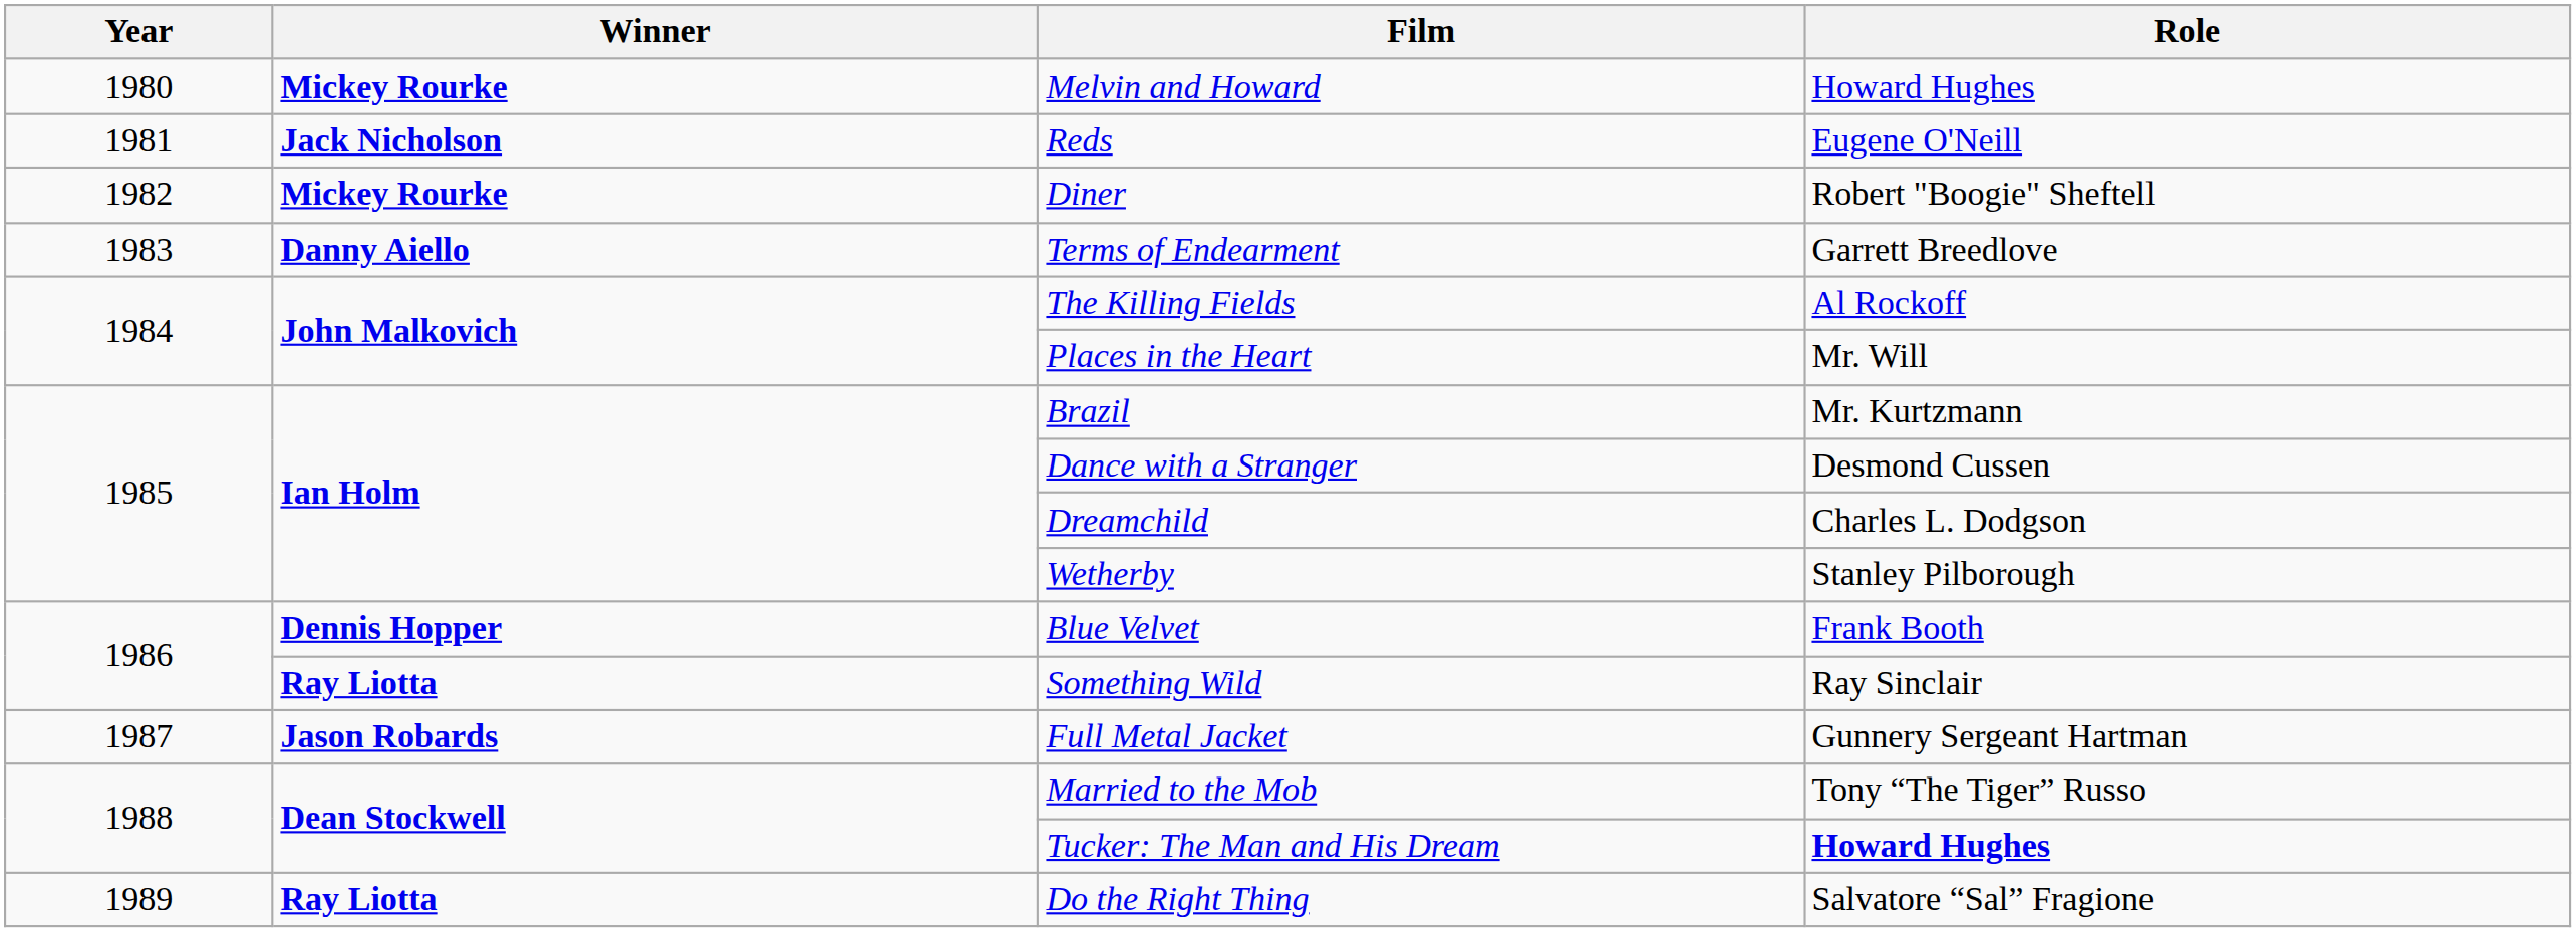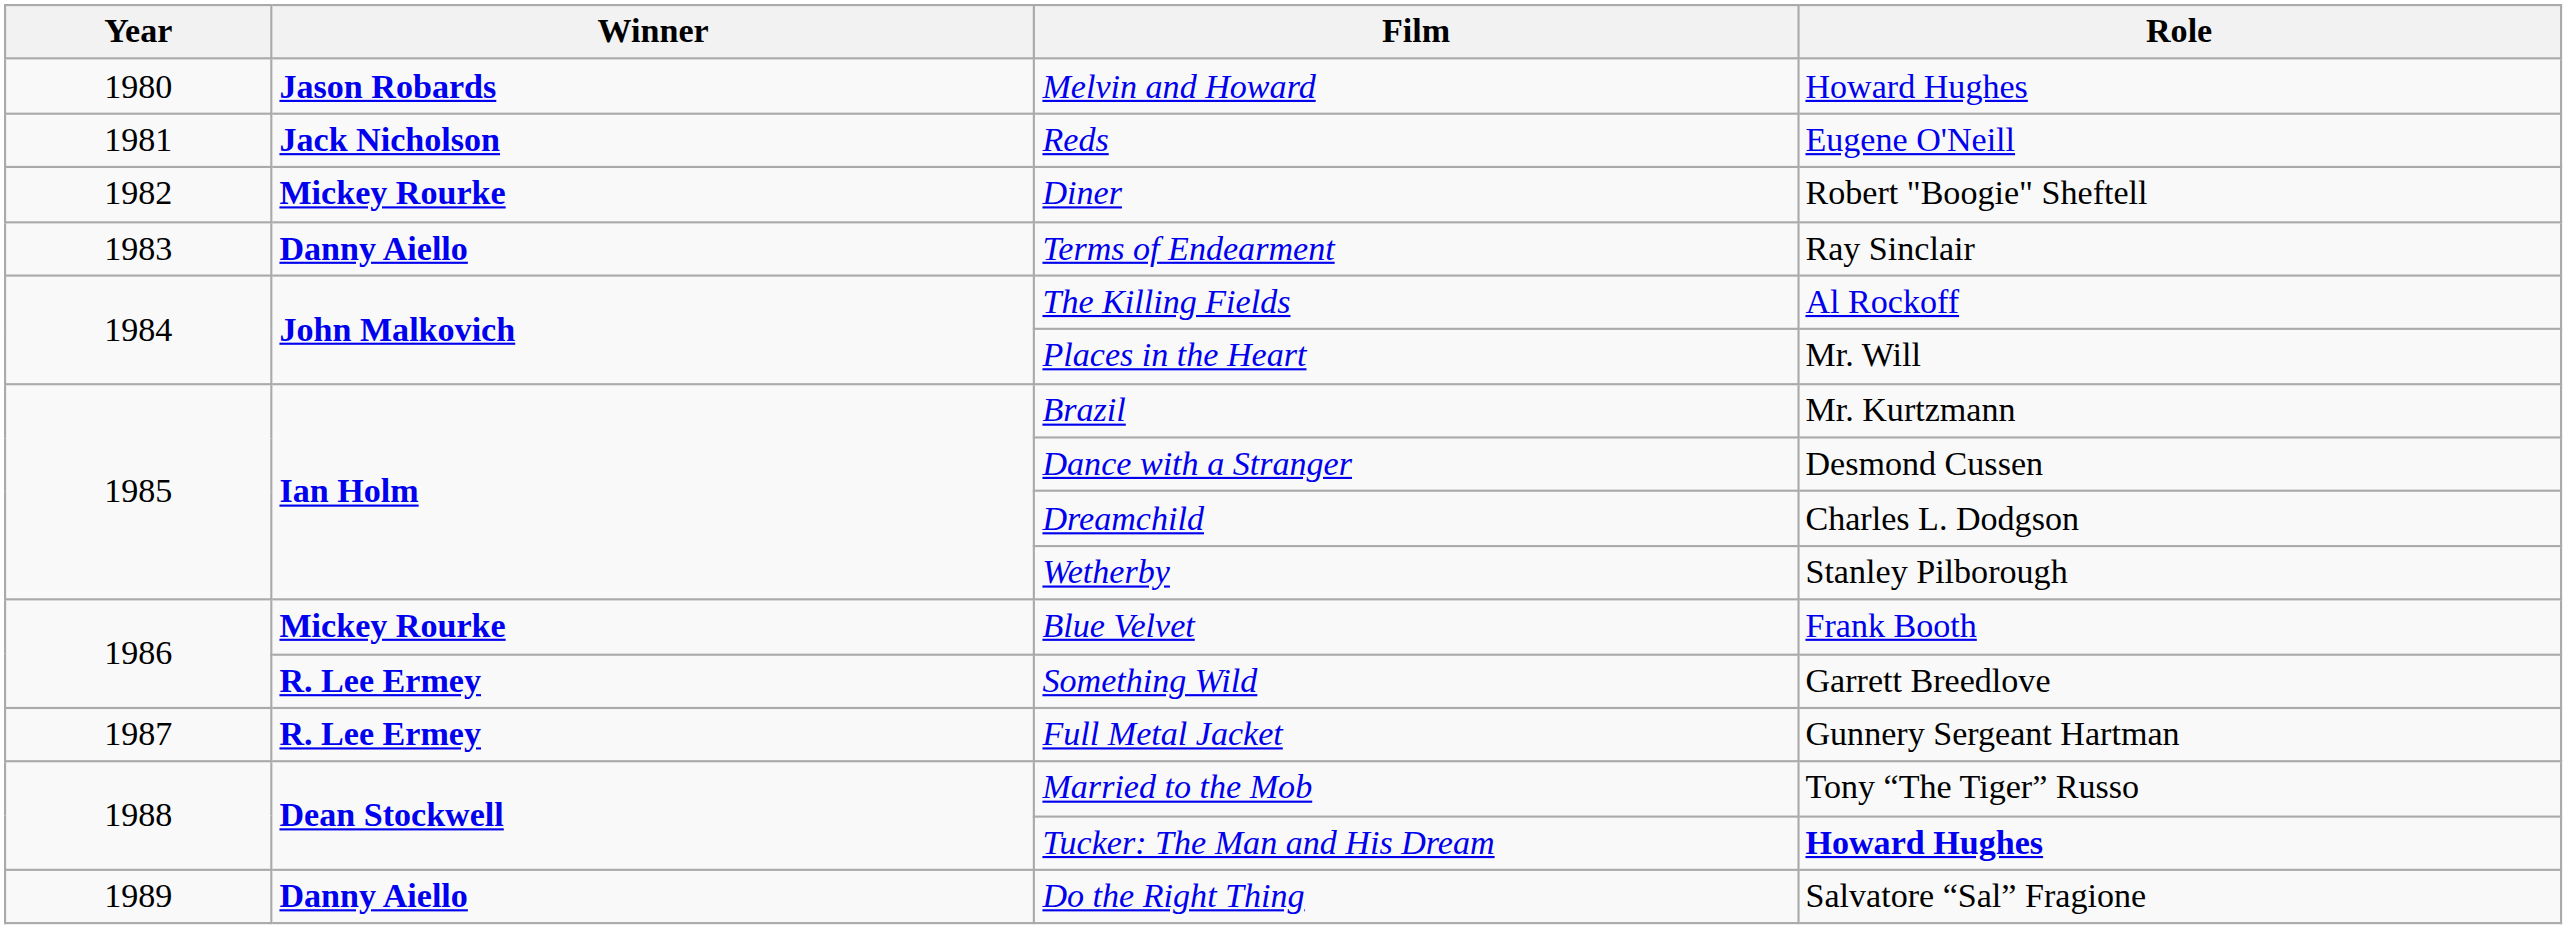 <table class="wikitable" width="95%" cellpadding="5">
 <tr>
 <th width="100"><strong>Year</strong></th>
 <th width="300"><strong>Winner</strong></th>
 <th width="300"><strong>Film</strong></th>
 <th width="300"><strong>Role</strong></th>
 </tr>
 <tr>
 <td style="text-align:center;">1980</td>
-<td><strong><a href='#'>Mickey Rourke</a></strong></td>
+<td><strong><a href='#'>Jason Robards</a></strong></td>
 <td><em><a href='#'>Melvin and Howard</a></em></td>
 <td><a href='#'>Howard Hughes</a></td>
 </tr>
 <tr>
 <td style="text-align:center;">1981</td>
 <td><strong><a href='#'>Jack Nicholson</a></strong></td>
 <td><em><a href='#'>Reds</a></em></td>
 <td><a href='#'>Eugene O'Neill</a></td>
 </tr>
 <tr>
 <td style="text-align:center;">1982</td>
 <td><strong><a href='#'>Mickey Rourke</a></strong></td>
 <td><em><a href='#'>Diner</a></em></td>
 <td>Robert "Boogie" Sheftell</td>
 </tr>
 <tr>
 <td style="text-align:center;">1983</td>
 <td><strong><a href='#'>Danny Aiello</a></strong></td>
 <td><em><a href='#'>Terms of Endearment</a></em></td>
-<td>Garrett Breedlove</td>
+<td>Ray Sinclair</td>
 </tr>
 <tr>
 <td rowspan="2" style="text-align:center;">1984</td>
 <td rowspan="2"><strong><a href='#'>John Malkovich</a></strong></td>
 <td><em><a href='#'>The Killing Fields</a></em></td>
 <td><a href='#'>Al Rockoff</a></td>
 </tr>
 <tr>
 <td><em><a href='#'>Places in the Heart</a></em></td>
 <td>Mr. Will</td>
 </tr>
 <tr>
 <td rowspan="4" style="text-align:center;">1985</td>
 <td rowspan="4"><strong><a href='#'>Ian Holm</a></strong></td>
 <td><em><a href='#'>Brazil</a></em></td>
 <td>Mr. Kurtzmann</td>
 </tr>
 <tr>
 <td><em><a href='#'>Dance with a Stranger</a></em></td>
 <td>Desmond Cussen</td>
 </tr>
 <tr>
 <td><em><a href='#'>Dreamchild</a></em></td>
 <td>Charles L. Dodgson</td>
 </tr>
 <tr>
 <td><em><a href='#'>Wetherby</a></em></td>
 <td>Stanley Pilborough</td>
 </tr>
 <tr>
 <td rowspan="2" style="text-align:center;">1986</td>
-<td><strong><a href='#'>Dennis Hopper</a></strong></td>
+<td><strong><a href='#'>Mickey Rourke</a></strong></td>
 <td><em><a href='#'>Blue Velvet</a></em></td>
 <td><a href='#'>Frank Booth</a></td>
 </tr>
 <tr>
-<td><strong><a href='#'>Ray Liotta</a></strong></td>
+<td><strong><a href='#'>R. Lee Ermey</a></strong></td>
 <td><em><a href='#'>Something Wild</a></em></td>
-<td>Ray Sinclair</td>
+<td>Garrett Breedlove</td>
 </tr>
 <tr>
 <td style="text-align:center;">1987</td>
-<td><strong><a href='#'>Jason Robards</a></strong></td>
+<td><strong><a href='#'>R. Lee Ermey</a></strong></td>
 <td><em><a href='#'>Full Metal Jacket</a></em></td>
 <td>Gunnery Sergeant Hartman</td>
 </tr>
 <tr>
 <td rowspan="2" style="text-align:center;">1988</td>
 <td rowspan="2"><strong><a href='#'>Dean Stockwell</a></strong></td>
 <td><em><a href='#'>Married to the Mob</a></em></td>
 <td>Tony “The Tiger” Russo</td>
 </tr>
 <tr>
 <td><em><a href='#'>Tucker: The Man and His Dream</a></em></td>
 <td><strong><a href='#'>Howard Hughes</a></strong></td>
 </tr>
 <tr>
 <td style="text-align:center;">1989</td>
-<td><strong><a href='#'>Ray Liotta</a></strong></td>
+<td><strong><a href='#'>Danny Aiello</a></strong></td>
 <td><em><a href='#'>Do the Right Thing</a></em></td>
 <td>Salvatore “Sal” Fragione</td>
 </tr>
 </table>
